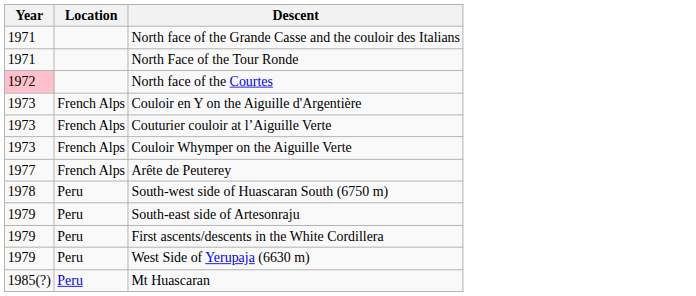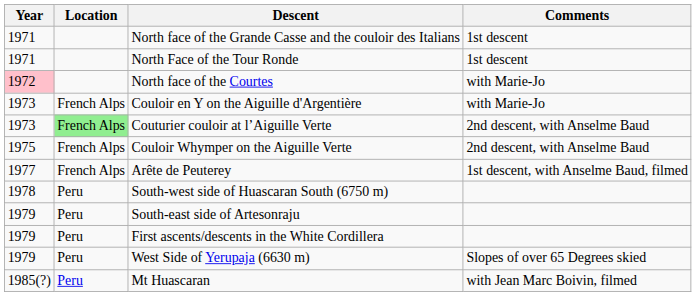 <table class="wikitable">
 <tr>
 <th>Year</th>
 <th>Location</th>
 <th>Descent</th>
+<th>Comments</th>
 </tr>
 <tr>
 <td>1971</td>
 <td></td>
 <td>North face of the Grande Casse and the couloir des Italians</td>
+<td>1st descent</td>
 </tr>
 <tr>
 <td>1971</td>
 <td></td>
 <td>North Face of the Tour Ronde</td>
+<td>1st descent</td>
 </tr>
 <tr>
 <td style="background: pink;">1972</td>
 <td></td>
 <td>North face of the <a href='#'>Courtes</a></td>
+<td>with Marie-Jo</td>
 </tr>
 <tr>
 <td>1973</td>
 <td>French Alps</td>
 <td>Couloir en Y on the Aiguille d'Argentière</td>
+<td>with Marie-Jo</td>
 </tr>
 <tr>
 <td>1973</td>
-<td>French Alps</td>
+<td style="background: lightgreen;">French Alps</td>
 <td>Couturier couloir at l’Aiguille Verte</td>
+<td>2nd descent, with Anselme Baud</td>
 </tr>
 <tr>
-<td>1973</td>
+<td>1975</td>
 <td>French Alps</td>
 <td>Couloir Whymper on the Aiguille Verte</td>
+<td>2nd descent, with Anselme Baud</td>
 </tr>
 <tr>
 <td>1977</td>
 <td>French Alps</td>
 <td>Arête de Peuterey</td>
+<td>1st descent, with Anselme Baud, filmed</td>
 </tr>
 <tr>
 <td>1978</td>
 <td>Peru</td>
 <td>South-west side of Huascaran South (6750 m)</td>
+<td></td>
 </tr>
 <tr>
 <td>1979</td>
 <td>Peru</td>
 <td>South-east side of Artesonraju</td>
+<td></td>
 </tr>
 <tr>
 <td>1979</td>
 <td>Peru</td>
 <td>First ascents/descents in the White Cordillera</td>
+<td></td>
 </tr>
 <tr>
 <td>1979</td>
 <td>Peru</td>
 <td>West Side of <a href='#'>Yerupaja</a> (6630 m)</td>
+<td>Slopes of over 65 Degrees skied</td>
 </tr>
 <tr>
 <td>1985(?)</td>
 <td><a href='#'>Peru</a></td>
 <td>Mt Huascaran</td>
+<td>with Jean Marc Boivin, filmed</td>
 </tr>
 </table>
